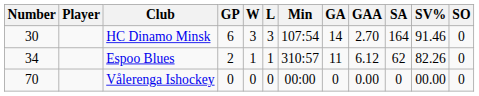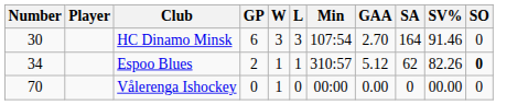 <table class="wikitable sortable" style="text-align: center;">
 <tr>
 <th>Number</th>
 <th>Player</th>
 <th>Club</th>
 <th>GP</th>
 <th>W</th>
 <th>L</th>
 <th>Min</th>
-<th>GA</th>
 <th>GAA</th>
 <th>SA</th>
 <th>SV%</th>
 <th>SO</th>
 </tr>
 <tr>
 <td>30</td>
 <td align=left></td>
 <td align=left> <a href='#'>HC Dinamo Minsk</a></td>
 <td>6</td>
 <td>3</td>
 <td>3</td>
 <td>107:54</td>
-<td>14</td>
 <td>2.70</td>
 <td>164</td>
 <td>91.46</td>
 <td>0</td>
 </tr>
 <tr>
 <td>34</td>
 <td align=left></td>
 <td align=left> <a href='#'>Espoo Blues</a></td>
 <td>2</td>
 <td>1</td>
 <td>1</td>
 <td>310:57</td>
-<td>11</td>
-<td>6.12</td>
+<td>5.12</td>
 <td>62</td>
 <td>82.26</td>
-<td>0</td>
+<td><strong>0</strong></td>
 </tr>
 <tr>
 <td>70</td>
 <td align=left></td>
 <td align=left> <a href='#'>Vålerenga Ishockey</a></td>
 <td>0</td>
-<td>0</td>
+<td>1</td>
 <td>0</td>
 <td>00:00</td>
-<td>0</td>
 <td>0.00</td>
 <td>0</td>
 <td>00.00</td>
 <td>0</td>
 </tr>
 </table>
